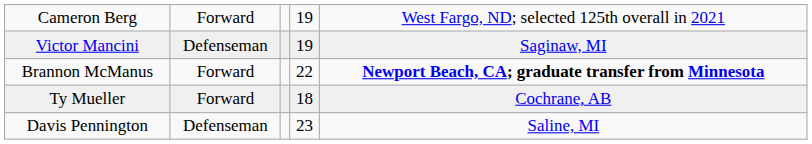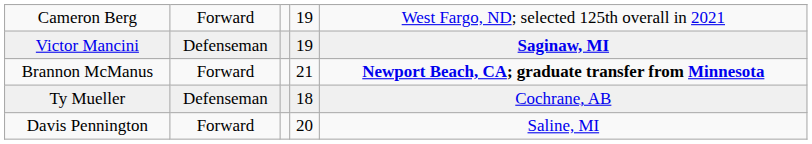 <table class="wikitable" width="60%">
 <tr align="center" bgcolor="">
 <td>Cameron Berg</td>
 <td>Forward</td>
 <td></td>
 <td>19</td>
 <td><a href='#'>West Fargo, ND</a>; selected 125th overall in <a href='#'>2021</a></td>
 </tr>
 <tr align="center" bgcolor="f0f0f0">
 <td><a href='#'>Victor Mancini</a></td>
 <td>Defenseman</td>
 <td></td>
 <td>19</td>
-<td><a href='#'>Saginaw, MI</a></td>
+<td><strong><a href='#'>Saginaw, MI</a></strong></td>
 </tr>
 <tr align="center" bgcolor="">
 <td>Brannon McManus</td>
 <td>Forward</td>
 <td></td>
-<td>22</td>
+<td>21</td>
 <td><strong><a href='#'>Newport Beach, CA</a>; graduate transfer from <a href='#'>Minnesota</a></strong></td>
 </tr>
 <tr align="center" bgcolor="f0f0f0">
 <td>Ty Mueller</td>
-<td>Forward</td>
+<td>Defenseman</td>
 <td></td>
 <td>18</td>
 <td><a href='#'>Cochrane, AB</a></td>
 </tr>
 <tr align="center" bgcolor="">
 <td>Davis Pennington</td>
-<td>Defenseman</td>
+<td>Forward</td>
 <td></td>
-<td>23</td>
+<td>20</td>
 <td><a href='#'>Saline, MI</a></td>
 </tr>
 </table>
